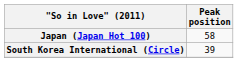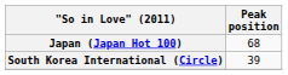 <table class="wikitable sortable plainrowheaders" style="text-align:center">
 <tr>
 <th scope="col">"So in Love" (2011)</th>
 <th scope="col">Peak<br>position</th>
 </tr>
 <tr>
 <th scope="row">Japan (<a href='#'>Japan Hot 100</a>)</th>
-<td style="text-align:center;">58</td>
+<td style="text-align:center;">68</td>
 </tr>
 <tr>
 <th scope="row">South Korea International (<a href='#'>Circle</a>)</th>
 <td>39</td>
 </tr>
 <tr>
 </tr>
 <tr>
 </tr>
 </table>
